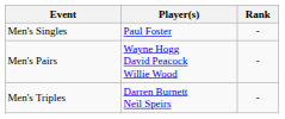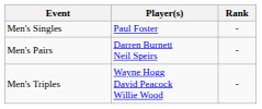 <table class="wikitable" style="font-size:90%">
 <tr>
 <th width=150>Event</th>
 <th width=150>Player(s)</th>
 <th width=50>Rank</th>
 </tr>
 <tr>
 <td>Men's Singles</td>
 <td><a href='#'>Paul Foster</a></td>
 <td align="center">-</td>
 </tr>
 <tr>
 <td>Men's Pairs</td>
-<td><a href='#'>Wayne Hogg</a><br><a href='#'>David Peacock</a><br><a href='#'>Willie Wood</a></td>
+<td><a href='#'>Darren Burnett</a><br><a href='#'>Neil Speirs</a></td>
 <td align="center">-</td>
 </tr>
 <tr>
 <td>Men's Triples</td>
-<td><a href='#'>Darren Burnett</a><br><a href='#'>Neil Speirs</a></td>
+<td><a href='#'>Wayne Hogg</a><br><a href='#'>David Peacock</a><br><a href='#'>Willie Wood</a></td>
 <td align="center">-</td>
 </tr>
 </table>
